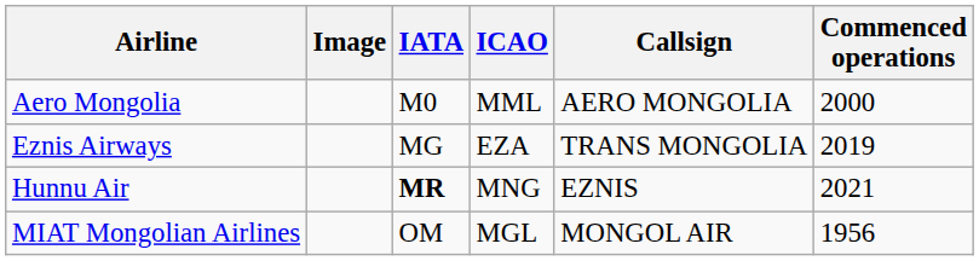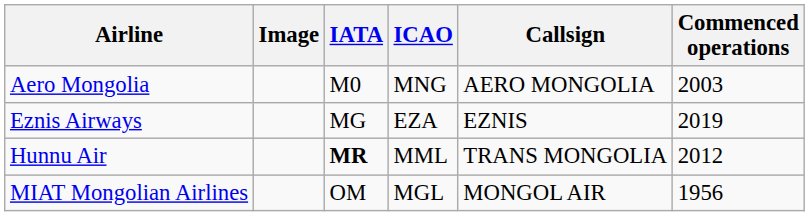 <table class="wikitable sortable">
 <tr style="vertical-align:middle;">
 <th>Airline</th>
 <th>Image</th>
 <th><a href='#'>IATA</a></th>
 <th><a href='#'>ICAO</a></th>
 <th>Callsign</th>
 <th>Commenced<br>operations</th>
 </tr>
 <tr>
 <td><a href='#'>Aero Mongolia</a></td>
 <td></td>
 <td>M0</td>
-<td>MML</td>
+<td>MNG</td>
 <td>AERO MONGOLIA</td>
-<td>2000</td>
+<td>2003</td>
 </tr>
 <tr>
 <td><a href='#'>Eznis Airways</a></td>
 <td></td>
 <td>MG</td>
 <td>EZA</td>
-<td>TRANS MONGOLIA</td>
+<td>EZNIS</td>
 <td>2019</td>
 </tr>
 <tr>
 <td><a href='#'>Hunnu Air</a></td>
 <td></td>
 <td><strong>MR</strong></td>
-<td>MNG</td>
-<td>EZNIS</td>
-<td>2021</td>
+<td>MML</td>
+<td>TRANS MONGOLIA</td>
+<td>2012</td>
 </tr>
 <tr>
 <td><a href='#'>MIAT Mongolian Airlines</a></td>
 <td></td>
 <td>OM</td>
 <td>MGL</td>
 <td>MONGOL AIR</td>
 <td>1956</td>
 </tr>
 </table>
